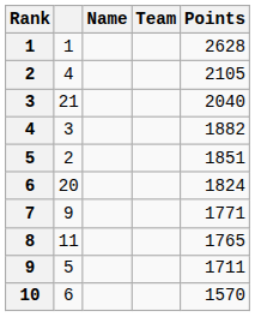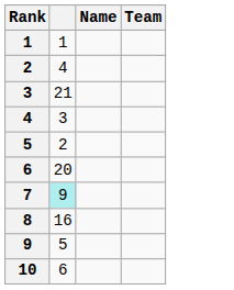 <table class="wikitable ">
 <tr>
 <th scope="col">Rank</th>
 <th scope="col"></th>
 <th scope="col">Name</th>
 <th scope="col">Team</th>
-<th scope="col">Points</th>
 </tr>
 <tr>
 <th scope="row">1</th>
 <td style="text-align:center;">1</td>
 <td></td>
 <td></td>
-<td style="text-align:right;">2628</td>
 </tr>
 <tr>
 <th scope="row">2</th>
 <td style="text-align:center;">4</td>
 <td></td>
 <td></td>
-<td style="text-align:right;">2105</td>
 </tr>
 <tr>
 <th scope="row">3</th>
 <td style="text-align:center;">21</td>
 <td></td>
 <td></td>
-<td style="text-align:right;">2040</td>
 </tr>
 <tr>
 <th scope="row">4</th>
 <td style="text-align:center;">3</td>
 <td></td>
 <td></td>
-<td style="text-align:right;">1882</td>
 </tr>
 <tr>
 <th scope="row">5</th>
 <td style="text-align:center;">2</td>
 <td></td>
 <td></td>
-<td style="text-align:right;">1851</td>
 </tr>
 <tr>
 <th scope="row">6</th>
 <td style="text-align:center;">20</td>
 <td></td>
 <td></td>
-<td style="text-align:right;">1824</td>
 </tr>
 <tr>
 <th scope="row">7</th>
-<td style="text-align:center;">9</td>
+<td style="background: paleturquoise; text-align:center;">9</td>
 <td></td>
 <td></td>
-<td style="text-align:right;">1771</td>
 </tr>
 <tr>
 <th scope="row">8</th>
-<td style="text-align:center;">11</td>
+<td style="text-align:center;">16</td>
 <td></td>
 <td></td>
-<td style="text-align:right;">1765</td>
 </tr>
 <tr>
 <th scope="row">9</th>
 <td style="text-align:center;">5</td>
 <td></td>
 <td></td>
-<td style="text-align:right;">1711</td>
 </tr>
 <tr>
 <th scope="row">10</th>
 <td style="text-align:center;">6</td>
 <td></td>
 <td></td>
-<td style="text-align:right;">1570</td>
 </tr>
 </table>
